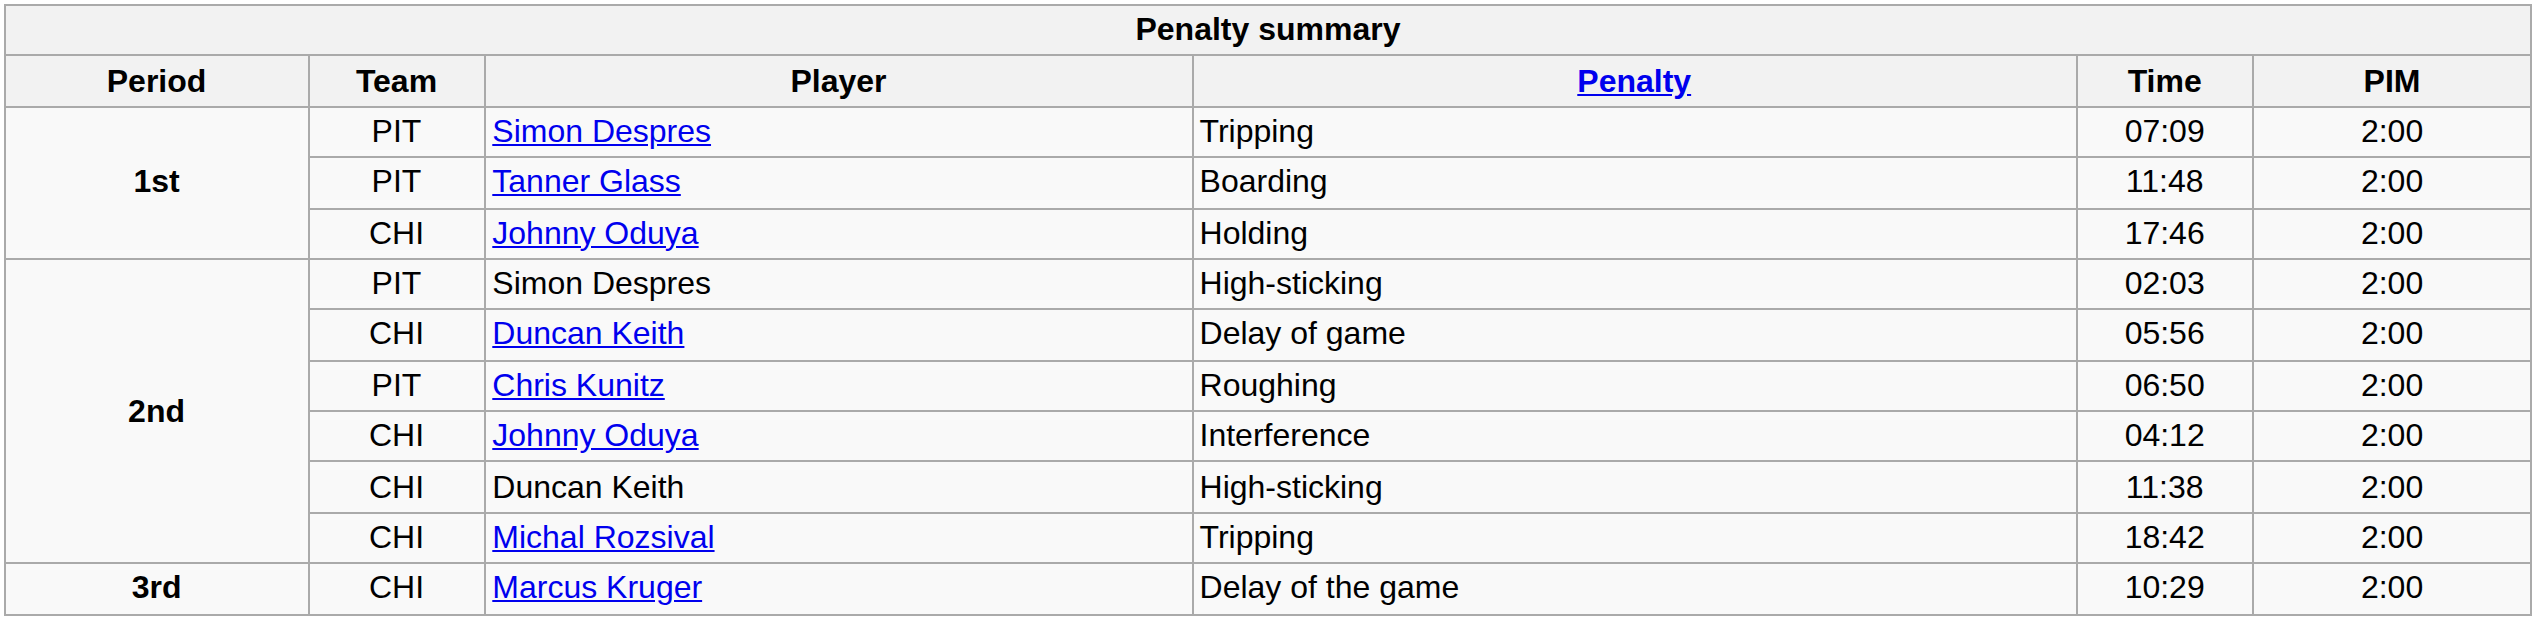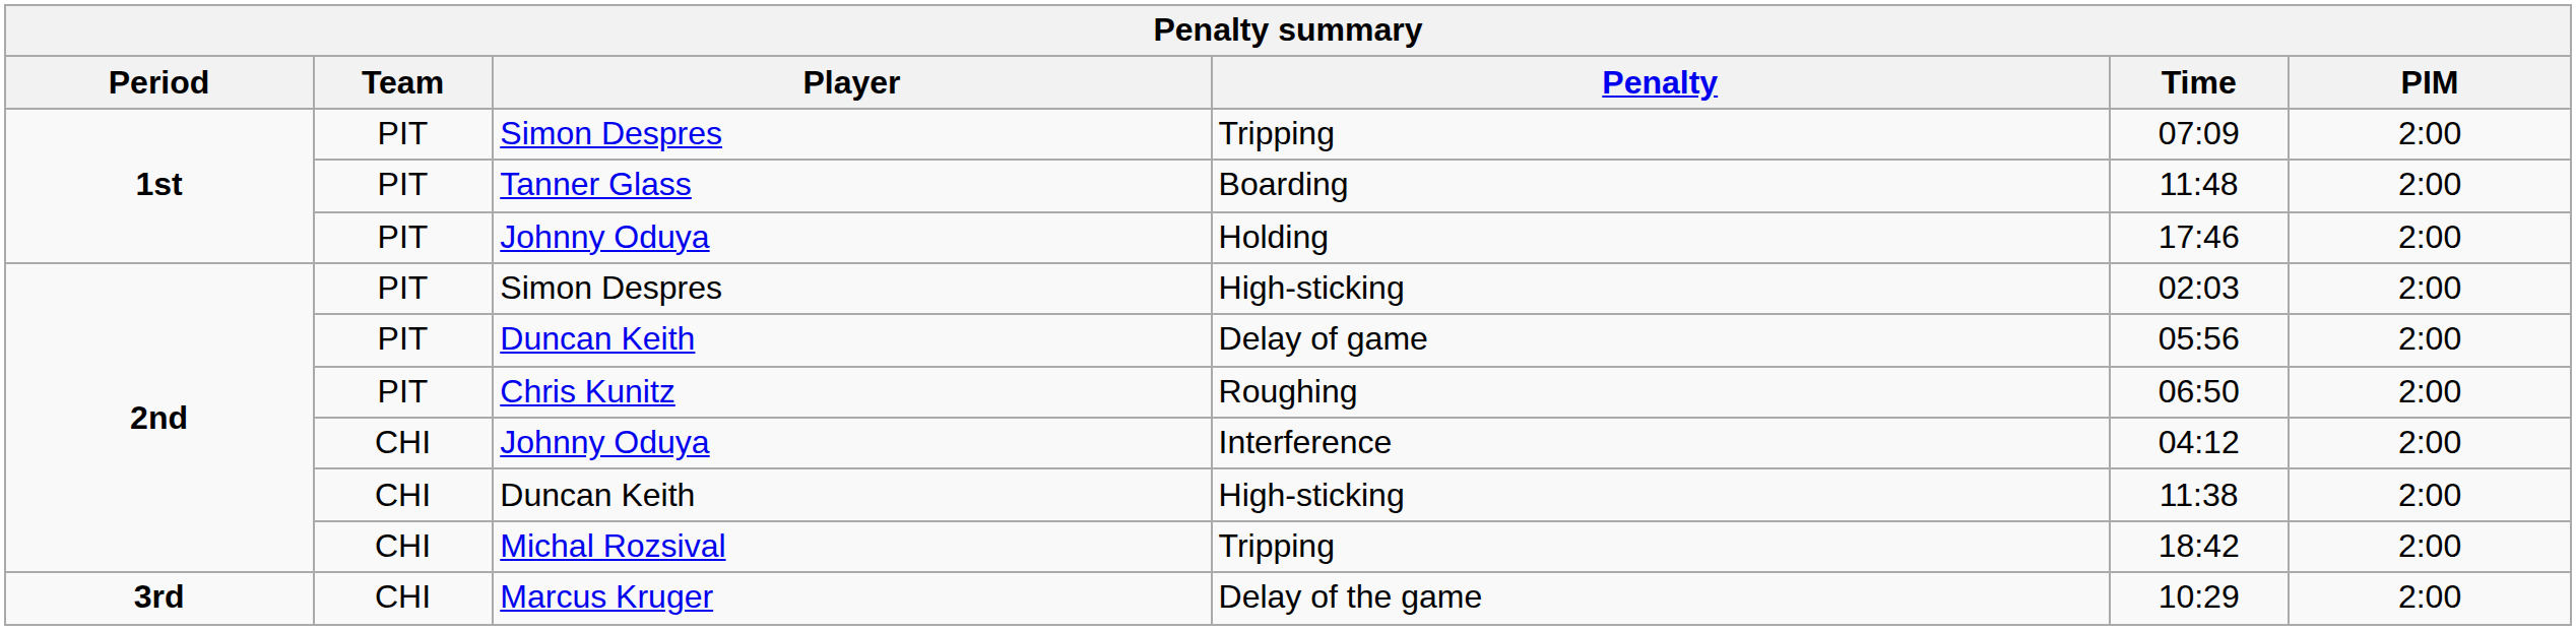 <table style="width:100%;" class="wikitable">
 <tr>
 <th colspan=6>Penalty summary</th>
 </tr>
 <tr>
 <th style="width:12%;">Period</th>
 <th style="width:7%;">Team</th>
 <th style="width:28%;">Player</th>
 <th style="width:35%;"><a href='#'>Penalty</a></th>
 <th style="width:7%;">Time</th>
 <th style="width:11%;">PIM</th>
 </tr>
 <tr>
 <td style="text-align:center;"  rowspan="3"><strong>1st</strong></td>
 <td align=center>PIT</td>
 <td><a href='#'>Simon Despres</a></td>
 <td>Tripping</td>
 <td align=center>07:09</td>
 <td align=center>2:00</td>
 </tr>
 <tr>
 <td align=center>PIT</td>
 <td><a href='#'>Tanner Glass</a></td>
 <td>Boarding</td>
 <td align=center>11:48</td>
 <td align=center>2:00</td>
 </tr>
 <tr>
-<td align=center>CHI</td>
+<td align=center>PIT</td>
 <td><a href='#'>Johnny Oduya</a></td>
 <td>Holding</td>
 <td align=center>17:46</td>
 <td align=center>2:00</td>
 </tr>
 <tr>
 <td style="text-align:center;" rowspan="6"><strong>2nd</strong></td>
 <td align=center>PIT</td>
 <td>Simon Despres</td>
 <td>High-sticking</td>
 <td align=center>02:03</td>
 <td align=center>2:00</td>
 </tr>
 <tr>
-<td align=center>CHI</td>
+<td align=center>PIT</td>
 <td><a href='#'>Duncan Keith</a></td>
 <td>Delay of game</td>
 <td align=center>05:56</td>
 <td align=center>2:00</td>
 </tr>
 <tr>
 <td align=center>PIT</td>
 <td><a href='#'>Chris Kunitz</a></td>
 <td>Roughing</td>
 <td align=center>06:50</td>
 <td align=center>2:00</td>
 </tr>
 <tr>
 <td align=center>CHI</td>
 <td><a href='#'>Johnny Oduya</a></td>
 <td>Interference</td>
 <td align=center>04:12</td>
 <td align=center>2:00</td>
 </tr>
 <tr>
 <td align=center>CHI</td>
 <td>Duncan Keith</td>
 <td>High-sticking</td>
 <td align=center>11:38</td>
 <td align=center>2:00</td>
 </tr>
 <tr>
 <td align=center>CHI</td>
 <td><a href='#'>Michal Rozsival</a></td>
 <td>Tripping</td>
 <td align=center>18:42</td>
 <td align=center>2:00</td>
 </tr>
 <tr>
 <td style="text-align:center;"><strong>3rd</strong></td>
 <td align=center>CHI</td>
 <td><a href='#'>Marcus Kruger</a></td>
 <td>Delay of the game</td>
 <td align=center>10:29</td>
 <td align=center>2:00</td>
 </tr>
 </table>
